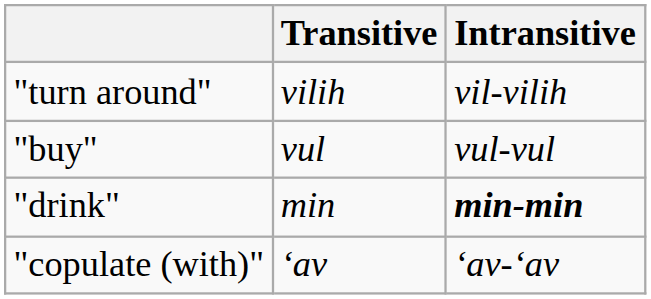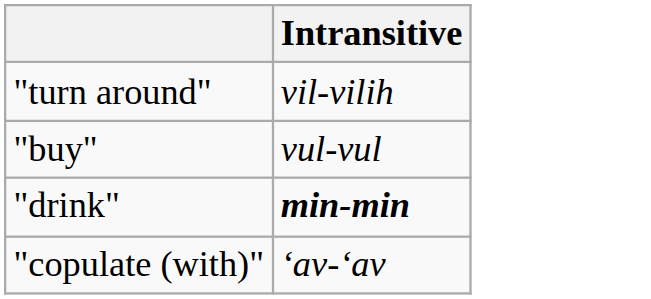 <table class="wikitable">
 <tr>
 <th></th>
-<th>Transitive</th>
 <th>Intransitive</th>
 </tr>
 <tr>
 <td>"turn around"</td>
-<td><em>vilih</em></td>
 <td><em>vil-vilih</em></td>
 </tr>
 <tr>
 <td>"buy"</td>
-<td><em>vul</em></td>
 <td><em>vul-vul</em></td>
 </tr>
 <tr>
 <td>"drink"</td>
-<td><em>min</em></td>
 <td><strong><em>min-min</em></strong></td>
 </tr>
 <tr>
 <td>"copulate (with)"</td>
-<td><em>ʻav</em></td>
 <td><em>ʻav-ʻav</em></td>
 </tr>
 </table>
